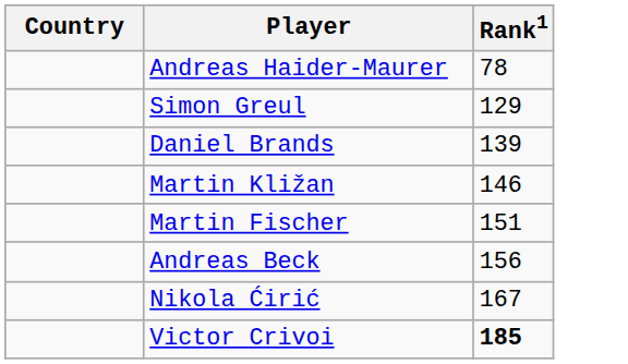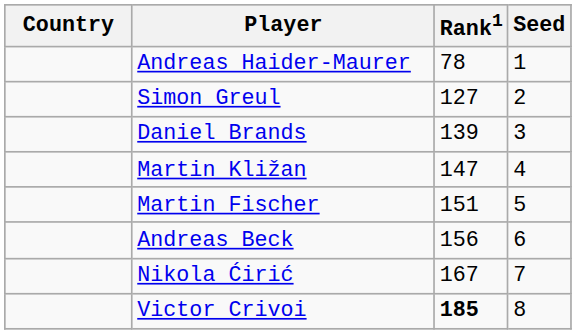 <table class="sortable wikitable">
 <tr>
 <th width="70">Country</th>
 <th width="175">Player</th>
 <th>Rank<sup>1</sup></th>
+<th>Seed</th>
 </tr>
 <tr>
 <td></td>
 <td><a href='#'>Andreas Haider-Maurer</a></td>
 <td>78</td>
+<td>1</td>
 </tr>
 <tr>
 <td></td>
 <td><a href='#'>Simon Greul</a></td>
-<td>129</td>
+<td>127</td>
+<td>2</td>
 </tr>
 <tr>
 <td></td>
 <td><a href='#'>Daniel Brands</a></td>
 <td>139</td>
+<td>3</td>
 </tr>
 <tr>
 <td></td>
 <td><a href='#'>Martin Kližan</a></td>
-<td>146</td>
+<td>147</td>
+<td>4</td>
 </tr>
 <tr>
 <td></td>
 <td><a href='#'>Martin Fischer</a></td>
 <td>151</td>
+<td>5</td>
 </tr>
 <tr>
 <td></td>
 <td><a href='#'>Andreas Beck</a></td>
 <td>156</td>
+<td>6</td>
 </tr>
 <tr>
 <td></td>
 <td><a href='#'>Nikola Ćirić</a></td>
 <td>167</td>
+<td>7</td>
 </tr>
 <tr>
 <td></td>
 <td><a href='#'>Victor Crivoi</a></td>
 <td><strong>185</strong></td>
+<td>8</td>
 </tr>
 </table>
